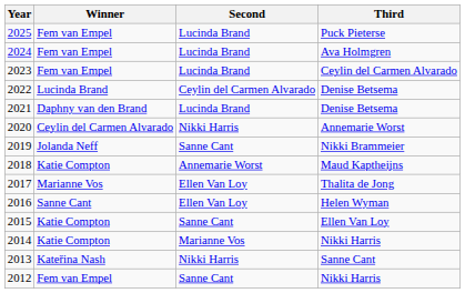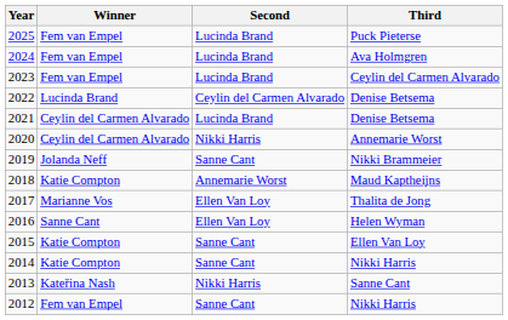 <table class="wikitable">
 <tr>
 <th>Year</th>
 <th>Winner</th>
 <th>Second</th>
 <th>Third</th>
 </tr>
 <tr>
 <td><a href='#'>2025</a></td>
 <td> <a href='#'>Fem van Empel</a></td>
 <td> <a href='#'>Lucinda Brand</a></td>
 <td> <a href='#'>Puck Pieterse</a></td>
 </tr>
 <tr>
 <td><a href='#'>2024</a></td>
 <td> <a href='#'>Fem van Empel</a></td>
 <td> <a href='#'>Lucinda Brand</a></td>
 <td> <a href='#'>Ava Holmgren</a></td>
 </tr>
 <tr>
 <td>2023</td>
 <td> <a href='#'>Fem van Empel</a></td>
 <td> <a href='#'>Lucinda Brand</a></td>
 <td> <a href='#'>Ceylin del Carmen Alvarado</a></td>
 </tr>
 <tr>
 <td>2022</td>
 <td> <a href='#'>Lucinda Brand</a></td>
 <td> <a href='#'>Ceylin del Carmen Alvarado</a></td>
 <td> <a href='#'>Denise Betsema</a></td>
 </tr>
 <tr>
 <td>2021</td>
-<td> <a href='#'>Daphny van den Brand</a></td>
+<td> <a href='#'>Ceylin del Carmen Alvarado</a></td>
 <td> <a href='#'>Lucinda Brand</a></td>
 <td> <a href='#'>Denise Betsema</a></td>
 </tr>
 <tr>
 <td>2020</td>
 <td> <a href='#'>Ceylin del Carmen Alvarado</a></td>
 <td> <a href='#'>Nikki Harris</a></td>
 <td> <a href='#'>Annemarie Worst</a></td>
 </tr>
 <tr>
 <td>2019</td>
 <td> <a href='#'>Jolanda Neff</a></td>
 <td> <a href='#'>Sanne Cant</a></td>
 <td> <a href='#'>Nikki Brammeier</a></td>
 </tr>
 <tr>
 <td>2018</td>
 <td> <a href='#'>Katie Compton</a></td>
 <td> <a href='#'>Annemarie Worst</a></td>
 <td> <a href='#'>Maud Kaptheijns</a></td>
 </tr>
 <tr>
 <td>2017</td>
 <td> <a href='#'>Marianne Vos</a></td>
 <td> <a href='#'>Ellen Van Loy</a></td>
 <td> <a href='#'>Thalita de Jong</a></td>
 </tr>
 <tr>
 <td>2016</td>
 <td> <a href='#'>Sanne Cant</a></td>
 <td> <a href='#'>Ellen Van Loy</a></td>
 <td> <a href='#'>Helen Wyman</a></td>
 </tr>
 <tr>
 <td>2015</td>
 <td> <a href='#'>Katie Compton</a></td>
 <td> <a href='#'>Sanne Cant</a></td>
 <td> <a href='#'>Ellen Van Loy</a></td>
 </tr>
 <tr>
 <td>2014</td>
 <td> <a href='#'>Katie Compton</a></td>
-<td> <a href='#'>Marianne Vos</a></td>
+<td> <a href='#'>Sanne Cant</a></td>
 <td> <a href='#'>Nikki Harris</a></td>
 </tr>
 <tr>
 <td>2013</td>
 <td> <a href='#'>Kateřina Nash</a></td>
 <td> <a href='#'>Nikki Harris</a></td>
 <td> <a href='#'>Sanne Cant</a></td>
 </tr>
 <tr>
 <td>2012</td>
 <td> <a href='#'>Fem van Empel</a></td>
 <td> <a href='#'>Sanne Cant</a></td>
 <td> <a href='#'>Nikki Harris</a></td>
 </tr>
 </table>
